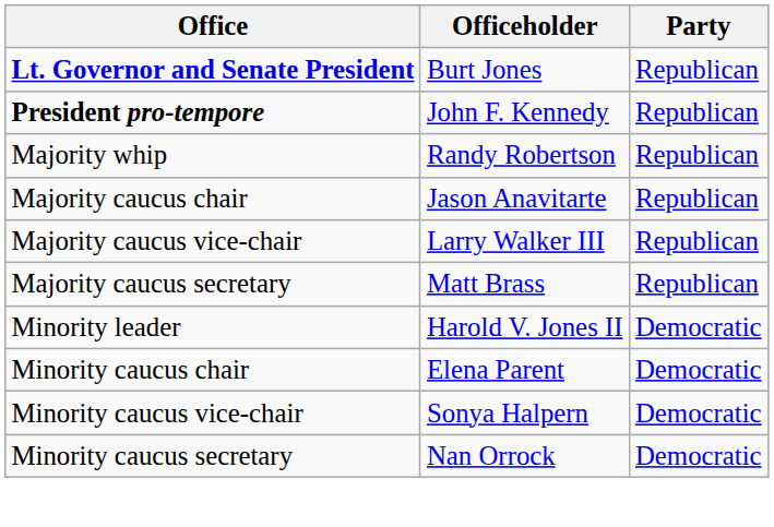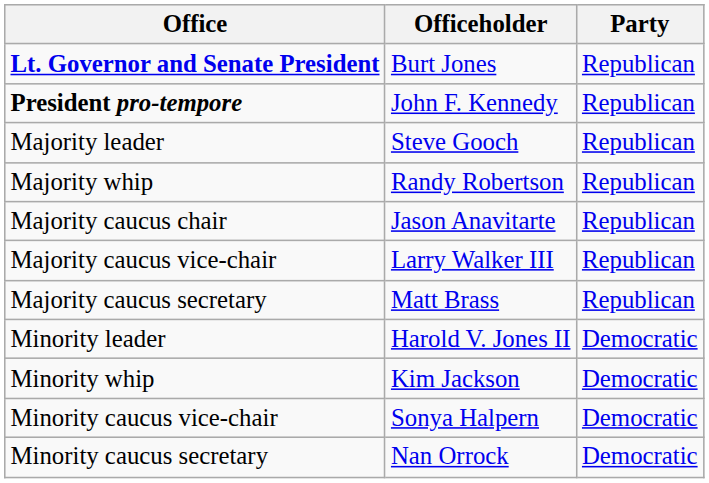 <table class="wikitable">
 <tr>
 <th>Office</th>
 <th>Officeholder</th>
 <th>Party</th>
 </tr>
 <tr>
 <td><strong><a href='#'>Lt. Governor and Senate President</a></strong></td>
 <td><a href='#'>Burt Jones</a></td>
 <td><a href='#'>Republican</a></td>
 </tr>
 <tr>
 <td><strong>President <em>pro-tempore<strong><em></td>
 <td><a href='#'>John F. Kennedy</a></td>
+<td><a href='#'>Republican</a></td>
+</tr>
+<tr>
+<td></strong>Majority leader<strong></td>
+<td><a href='#'>Steve Gooch</a></td>
 <td><a href='#'>Republican</a></td>
 </tr>
 <tr>
 <td></strong>Majority whip<strong></td>
 <td><a href='#'>Randy Robertson</a></td>
 <td><a href='#'>Republican</a></td>
 </tr>
 <tr>
 <td></strong>Majority caucus chair<strong></td>
 <td><a href='#'>Jason Anavitarte</a></td>
 <td><a href='#'>Republican</a></td>
 </tr>
 <tr>
 <td></strong>Majority caucus vice-chair<strong></td>
 <td><a href='#'>Larry Walker III</a></td>
 <td><a href='#'>Republican</a></td>
 </tr>
 <tr>
 <td></strong>Majority caucus secretary<strong></td>
 <td><a href='#'>Matt Brass</a></td>
 <td><a href='#'>Republican</a></td>
 </tr>
 <tr>
 <td></strong>Minority leader<strong></td>
 <td><a href='#'>Harold V. Jones II</a></td>
 <td><a href='#'>Democratic</a></td>
 </tr>
 <tr>
-<td></strong>Minority caucus chair<strong></td>
-<td><a href='#'>Elena Parent</a></td>
+<td></strong>Minority whip<strong></td>
+<td><a href='#'>Kim Jackson</a></td>
 <td><a href='#'>Democratic</a></td>
 </tr>
 <tr>
 <td></strong>Minority caucus vice-chair<strong></td>
 <td><a href='#'>Sonya Halpern</a></td>
 <td><a href='#'>Democratic</a></td>
 </tr>
 <tr>
 <td></strong>Minority caucus secretary<strong></td>
 <td><a href='#'>Nan Orrock</a></td>
 <td><a href='#'>Democratic</a></td>
 </tr>
 </table>
